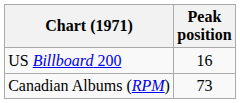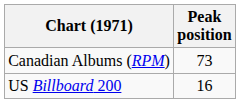 <table class="wikitable sortable plainrowheaders" style="text-align:center;">
 <tr>
 <th scope="col">Chart (1971)</th>
 <th scope="col">Peak<br> position</th>
 </tr>
 <tr>
+<td align="left">Canadian Albums (<em><a href='#'>RPM</a></em>)</td>
+<td>73</td>
+</tr>
+<tr>
 <td align="left">US <a href='#'><em>Billboard</em> 200</a></td>
 <td>16</td>
 </tr>
-<tr>
-<td align="left">Canadian Albums (<em><a href='#'>RPM</a></em>)</td>
-<td>73</td>
-</tr>
 </table>
